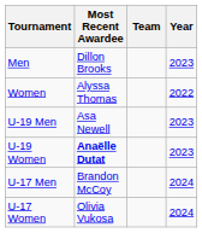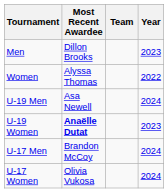 <table class="wikitable" style="width: 40%; font-size:90%">
 <tr>
 <th width=10%>Tournament</th>
 <th width=20%>Most Recent Awardee</th>
 <th width=20%>Team</th>
 <th width=5%>Year</th>
 </tr>
 <tr>
 <td><a href='#'>Men</a></td>
 <td><a href='#'>Dillon Brooks</a></td>
 <td></td>
 <td align=center><a href='#'>2023</a></td>
 </tr>
 <tr>
 <td><a href='#'>Women</a></td>
 <td><a href='#'>Alyssa Thomas</a></td>
 <td></td>
 <td align=center><a href='#'>2022</a></td>
 </tr>
 <tr>
 <td><a href='#'>U-19 Men</a></td>
 <td><a href='#'>Asa Newell</a></td>
 <td></td>
-<td align=center><a href='#'>2023</a></td>
+<td align=center><a href='#'>2024</a></td>
 </tr>
 <tr>
 <td><a href='#'>U-19 Women</a></td>
 <td><strong><a href='#'>Anaëlle Dutat</a></strong></td>
 <td></td>
 <td align=center><a href='#'>2023</a></td>
 </tr>
 <tr>
 <td><a href='#'>U-17 Men</a></td>
 <td><a href='#'>Brandon McCoy</a></td>
 <td></td>
 <td align=center><a href='#'>2024</a></td>
 </tr>
 <tr>
 <td><a href='#'>U-17 Women</a></td>
 <td><a href='#'>Olivia Vukosa</a></td>
 <td></td>
 <td align=center><a href='#'>2024</a></td>
 </tr>
 </table>
